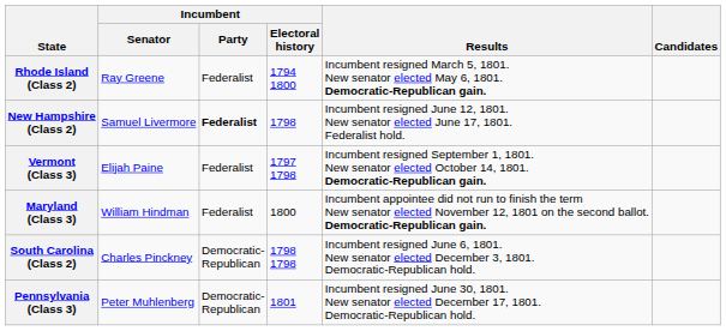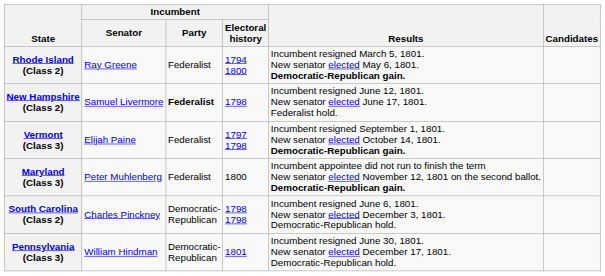 <table class=wikitable>
 <tr valign=bottom>
 <th rowspan=2>State</th>
 <th colspan=3>Incumbent</th>
 <th rowspan=2>Results</th>
 <th rowspan=2>Candidates</th>
 </tr>
 <tr>
 <th>Senator</th>
 <th>Party</th>
 <th>Electoral<br>history</th>
 </tr>
 <tr>
 <th><a href='#'>Rhode Island</a><br>(Class 2)</th>
 <td><a href='#'>Ray Greene</a></td>
 <td>Federalist</td>
 <td><a href='#'>1794</a><br><a href='#'>1800</a></td>
 <td>Incumbent resigned March 5, 1801.<br>New senator <a href='#'>elected</a> May 6, 1801.<br><strong>Democratic-Republican gain.</strong></td>
 <td nowrap></td>
 </tr>
 <tr>
 <th><a href='#'>New Hampshire</a><br>(Class 2)</th>
 <td><a href='#'>Samuel Livermore</a></td>
 <td><strong>Federalist</strong></td>
 <td><a href='#'>1798 </a></td>
 <td>Incumbent resigned June 12, 1801.<br>New senator <a href='#'>elected</a> June 17, 1801.<br>Federalist hold.</td>
 <td nowrap></td>
 </tr>
 <tr>
 <th><a href='#'>Vermont</a> <br>(Class 3)</th>
 <td><a href='#'>Elijah Paine</a></td>
 <td>Federalist</td>
 <td><a href='#'>1797 </a><br><a href='#'>1798</a></td>
 <td>Incumbent resigned September 1, 1801.<br>New senator <a href='#'>elected</a> October 14, 1801.<br><strong>Democratic-Republican gain.</strong></td>
 <td nowrap></td>
 </tr>
 <tr>
 <th><a href='#'>Maryland</a><br>(Class 3)</th>
-<td><a href='#'>William Hindman</a></td>
+<td><a href='#'>Peter Muhlenberg</a></td>
 <td>Federalist</td>
 <td>1800 </td>
 <td>Incumbent appointee did not run to finish the term<br>New senator <a href='#'>elected</a> November 12, 1801 on the second ballot.<br><strong>Democratic-Republican gain.</strong></td>
 <td nowrap></td>
 </tr>
 <tr>
 <th><a href='#'>South Carolina</a><br>(Class 2)</th>
 <td><a href='#'>Charles Pinckney</a></td>
 <td>Democratic-<br>Republican</td>
 <td><a href='#'>1798 </a><br><a href='#'>1798</a></td>
 <td>Incumbent resigned June 6, 1801.<br>New senator <a href='#'>elected</a> December 3, 1801.<br>Democratic-Republican hold.</td>
 <td nowrap></td>
 </tr>
 <tr>
 <th><a href='#'>Pennsylvania</a><br>(Class 3)</th>
-<td><a href='#'>Peter Muhlenberg</a></td>
+<td><a href='#'>William Hindman</a></td>
 <td>Democratic-<br>Republican</td>
 <td><a href='#'>1801</a></td>
 <td>Incumbent resigned June 30, 1801.<br>New senator <a href='#'>elected</a> December 17, 1801.<br>Democratic-Republican hold.</td>
 <td nowrap></td>
 </tr>
 </table>
